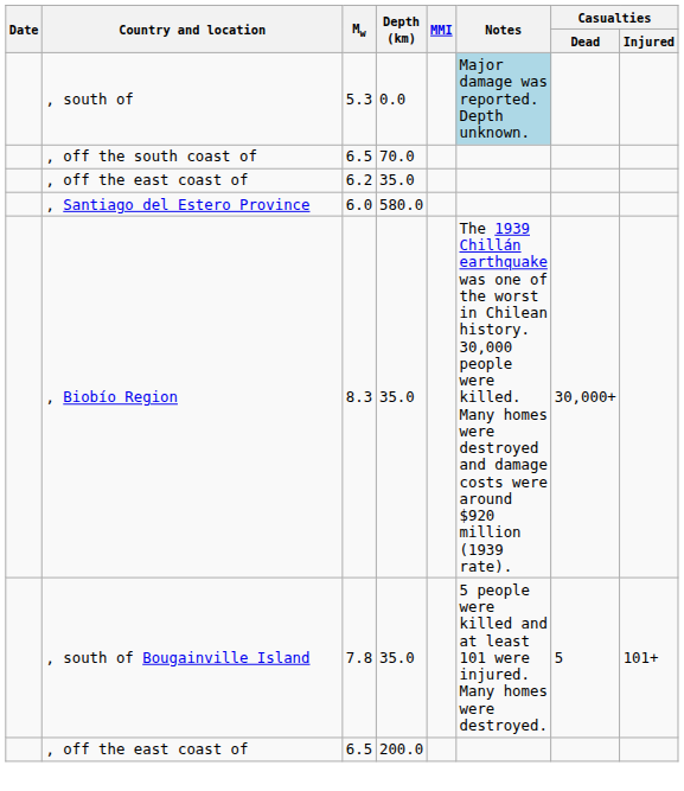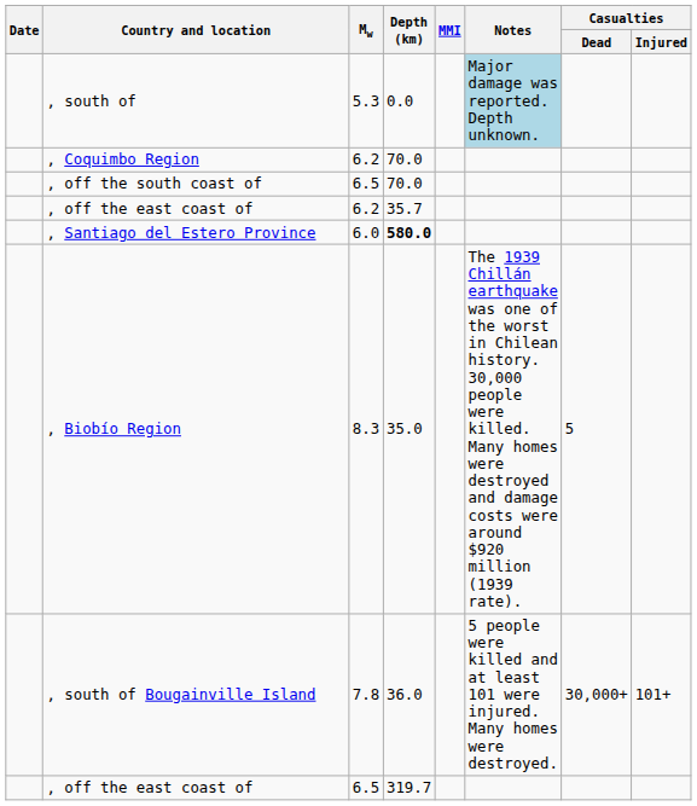 <table class="wikitable sortable sort-under" style="border:1px black; margin-left:1em;">
 <tr>
 <th rowspan="2"><small>Date</small></th>
 <th rowspan="2" style="width: 310px"><small>Country and location</small></th>
 <th rowspan="2"><small>M<sub>w</sub></small></th>
 <th rowspan="2"><small>Depth (km)</small></th>
 <th rowspan="2"><small><a href='#'>MMI</a></small></th>
 <th rowspan="2" class="unsortable"><small>Notes</small></th>
 <th colspan="2"><small>Casualties</small></th>
 </tr>
 <tr>
 <th><small>Dead</small></th>
 <th><small>Injured</small></th>
 </tr>
 <tr>
 <td></td>
 <td>, south of</td>
 <td>5.3</td>
 <td>0.0</td>
 <td></td>
 <td style="background: lightblue;">Major damage was reported. Depth unknown.</td>
 <td></td>
 <td></td>
 </tr>
 <tr>
 <td></td>
+<td>, <a href='#'>Coquimbo Region</a></td>
+<td>6.2</td>
+<td>70.0</td>
+<td></td>
+<td></td>
+<td></td>
+<td></td>
+</tr>
+<tr>
+<td></td>
 <td>, off the south coast of</td>
 <td>6.5</td>
 <td>70.0</td>
 <td></td>
 <td></td>
 <td></td>
 <td></td>
 </tr>
 <tr>
 <td></td>
 <td>, off the east coast of</td>
 <td>6.2</td>
-<td>35.0</td>
+<td>35.7</td>
 <td></td>
 <td></td>
 <td></td>
 <td></td>
 </tr>
 <tr>
 <td></td>
 <td>, <a href='#'>Santiago del Estero Province</a></td>
 <td>6.0</td>
-<td>580.0</td>
+<td><strong>580.0</strong></td>
 <td></td>
 <td></td>
 <td></td>
 <td></td>
 </tr>
 <tr>
 <td></td>
 <td>, <a href='#'>Biobío Region</a></td>
 <td>8.3</td>
 <td>35.0</td>
 <td></td>
 <td>The <a href='#'>1939 Chillán earthquake</a> was one of the worst in Chilean history. 30,000 people were killed. Many homes were destroyed and damage costs were around $920 million (1939 rate).</td>
-<td>30,000+</td>
+<td>5</td>
 <td></td>
 </tr>
 <tr>
 <td></td>
 <td>, south of <a href='#'>Bougainville Island</a></td>
 <td>7.8</td>
-<td>35.0</td>
+<td>36.0</td>
 <td></td>
 <td>5 people were killed and at least 101 were injured. Many homes were destroyed.</td>
-<td>5</td>
+<td>30,000+</td>
 <td>101+</td>
 </tr>
 <tr>
 <td></td>
 <td>, off the east coast of</td>
 <td>6.5</td>
-<td>200.0</td>
+<td>319.7</td>
 <td></td>
 <td></td>
 <td></td>
 <td></td>
 </tr>
 </table>
